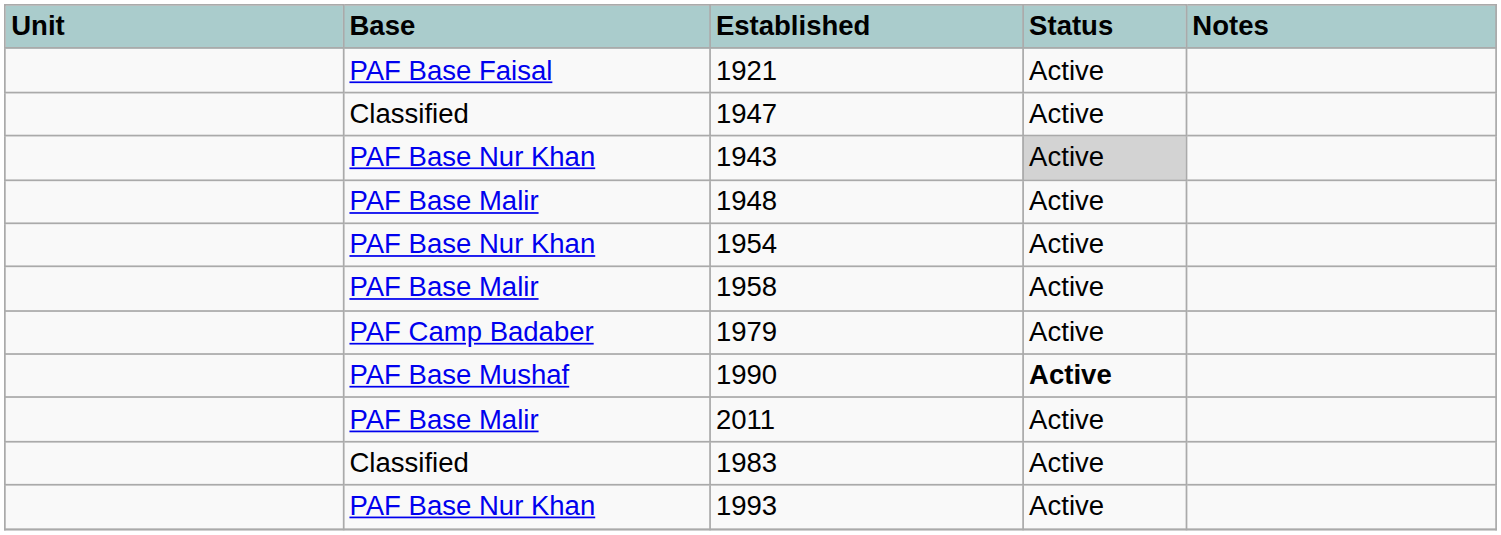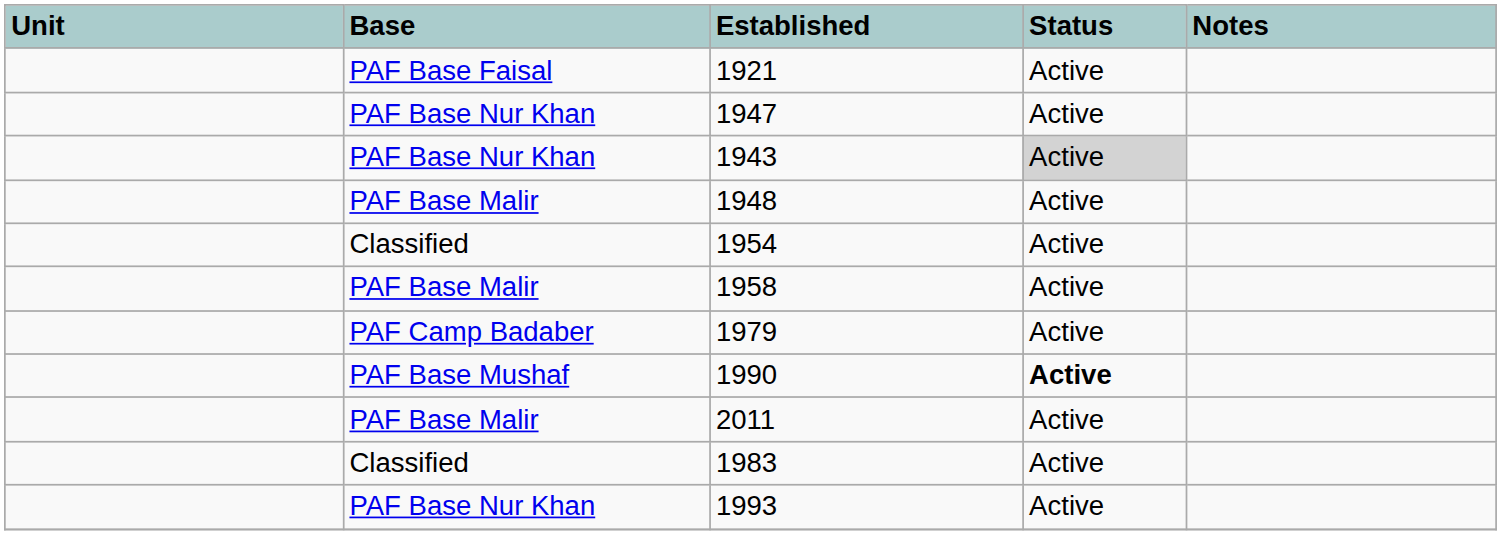 <table class="wikitable">
 <tr>
 <th style="text-align: left; background: #aacccc;" width="12%">Unit</th>
 <th style="text-align: left; background: #aacccc;" width="13%">Base</th>
 <th style="text-align: left; background: #aacccc;" width="11%">Established</th>
 <th style="text-align: left; background: #aacccc;" width="5%">Status</th>
 <th style="text-align: left; background: #aacccc;" width="11%">Notes</th>
 </tr>
 <tr ---->
 <td></td>
 <td><a href='#'>PAF Base Faisal</a></td>
 <td>1921</td>
 <td><span>Active</span></td>
 <td></td>
 </tr>
 <tr ---->
 <td></td>
-<td>Classified</td>
+<td><a href='#'>PAF Base Nur Khan</a></td>
 <td>1947</td>
 <td><span>Active</span></td>
 <td></td>
 </tr>
 <tr ---->
 <td></td>
 <td><a href='#'>PAF Base Nur Khan</a></td>
 <td>1943</td>
 <td style="background: lightgrey;"><span>Active</span></td>
 <td></td>
 </tr>
 <tr ---->
 <td></td>
 <td><a href='#'>PAF Base Malir</a></td>
 <td>1948</td>
 <td><span>Active</span></td>
 <td></td>
 </tr>
 <tr ---->
 <td></td>
-<td><a href='#'>PAF Base Nur Khan</a></td>
+<td>Classified</td>
 <td>1954</td>
 <td><span>Active</span></td>
 <td></td>
 </tr>
 <tr ---->
 <td></td>
 <td><a href='#'>PAF Base Malir</a></td>
 <td>1958</td>
 <td><span>Active</span></td>
 <td></td>
 </tr>
 <tr ---->
 <td></td>
 <td><a href='#'>PAF Camp Badaber</a></td>
 <td>1979</td>
 <td><span>Active</span></td>
 <td></td>
 </tr>
 <tr ---->
 <td></td>
 <td><a href='#'>PAF Base Mushaf</a></td>
 <td>1990</td>
 <td><strong><span>Active</span></strong></td>
 <td></td>
 </tr>
 <tr ---->
 <td></td>
 <td><a href='#'>PAF Base Malir</a></td>
 <td>2011</td>
 <td><span>Active</span></td>
 <td></td>
 </tr>
 <tr ---->
 <td></td>
 <td>Classified</td>
 <td>1983</td>
 <td><span>Active</span></td>
 <td></td>
 </tr>
 <tr ---->
 <td></td>
 <td><a href='#'>PAF Base Nur Khan</a></td>
 <td>1993</td>
 <td><span>Active</span></td>
 <td></td>
 </tr>
 <tr ---->
 </tr>
 </table>
